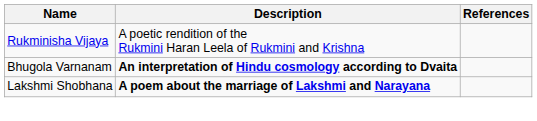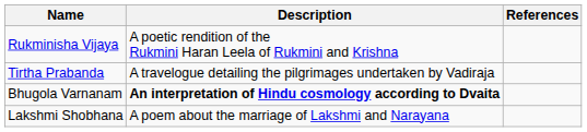 <table class="wikitable">
 <tr>
 <th>Name</th>
 <th>Description</th>
 <th>References</th>
 </tr>
 <tr>
 <td><a href='#'>Rukminisha Vijaya</a></td>
 <td>A poetic rendition of the<br><a href='#'>Rukmini</a> Haran Leela of <a href='#'>Rukmini</a> and <a href='#'>Krishna</a></td>
 <td></td>
 </tr>
 <tr>
+<td><a href='#'>Tirtha Prabanda</a></td>
+<td>A travelogue detailing the pilgrimages undertaken by Vadiraja</td>
+<td></td>
+</tr>
+<tr>
 <td>Bhugola Varnanam</td>
 <td><strong>An interpretation of <a href='#'>Hindu cosmology</a> according to Dvaita</strong></td>
 <td></td>
 </tr>
 <tr>
 <td>Lakshmi Shobhana</td>
-<td><strong>A poem about the marriage of <a href='#'>Lakshmi</a> and <a href='#'>Narayana</a></strong></td>
+<td>A poem about the marriage of <a href='#'>Lakshmi</a> and <a href='#'>Narayana</a></td>
 <td></td>
 </tr>
 </table>
